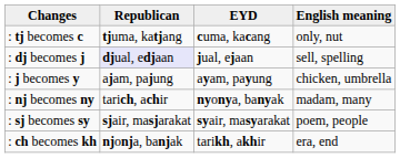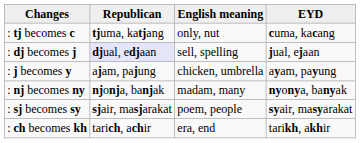 <table class="wikitable">
 <tr>
 <th style="background:#efefef;">Changes</th>
 <th style="background:#efefef;">Republican</th>
+<th style="background:#efefef;">English meaning</th>
 <th style="background:#efefef;">EYD</th>
-<th style="background:#efefef;">English meaning</th>
 </tr>
 <tr>
 <td>: <strong>tj</strong> becomes <strong>c</strong></td>
 <td><strong>tj</strong>uma, ka<strong>tj</strong>ang</td>
+<td>only, nut</td>
 <td><strong>c</strong>uma, ka<strong>c</strong>ang</td>
-<td>only, nut</td>
 </tr>
 <tr>
 <td>: <strong>dj</strong> becomes <strong>j</strong></td>
 <td style="background: lavender;"><strong>dj</strong>ual, e<strong>dj</strong>aan</td>
+<td>sell, spelling</td>
 <td><strong>j</strong>ual, e<strong>j</strong>aan</td>
-<td>sell, spelling</td>
 </tr>
 <tr>
 <td>: <strong>j</strong> becomes <strong>y</strong></td>
 <td>a<strong>j</strong>am, pa<strong>j</strong>ung</td>
+<td>chicken, umbrella</td>
 <td>a<strong>y</strong>am, pa<strong>y</strong>ung</td>
-<td>chicken, umbrella</td>
 </tr>
 <tr>
 <td>: <strong>nj</strong> becomes <strong>ny</strong></td>
-<td>tari<strong>ch</strong>, a<strong>ch</strong>ir</td>
+<td><strong>nj</strong>o<strong>nj</strong>a, ba<strong>nj</strong>ak</td>
+<td>madam, many</td>
 <td><strong>ny</strong>o<strong>ny</strong>a, ba<strong>ny</strong>ak</td>
-<td>madam, many</td>
 </tr>
 <tr>
 <td>: <strong>sj</strong> becomes <strong>sy</strong></td>
 <td><strong>sj</strong>air, ma<strong>sj</strong>arakat</td>
+<td>poem, people</td>
 <td><strong>sy</strong>air, ma<strong>sy</strong>arakat</td>
-<td>poem, people</td>
 </tr>
 <tr>
 <td>: <strong>ch</strong> becomes <strong>kh</strong></td>
-<td><strong>nj</strong>o<strong>nj</strong>a, ba<strong>nj</strong>ak</td>
+<td>tari<strong>ch</strong>, a<strong>ch</strong>ir</td>
+<td>era, end</td>
 <td>tari<strong>kh</strong>, a<strong>kh</strong>ir</td>
-<td>era, end</td>
 </tr>
 </table>
